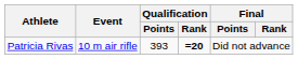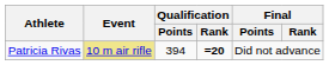 <table class="wikitable" style="font-size:90%">
 <tr>
 <th rowspan="2">Athlete</th>
 <th rowspan="2">Event</th>
 <th colspan=2>Qualification</th>
 <th colspan=2>Final</th>
 </tr>
 <tr style="font-size:95%">
 <th>Points</th>
 <th>Rank</th>
 <th>Points</th>
 <th>Rank</th>
 </tr>
 <tr align=center>
 <td align=left><a href='#'>Patricia Rivas</a></td>
-<td align=left><a href='#'>10 m air rifle</a></td>
-<td>393</td>
+<td align=left style="background: khaki;"><a href='#'>10 m air rifle</a></td>
+<td>394</td>
 <td><strong>=20</strong></td>
 <td colspan=2>Did not advance</td>
 </tr>
 </table>
